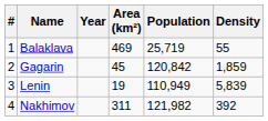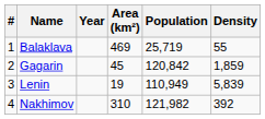 <table class="wikitable">
 <tr>
 <th>#</th>
 <th>Name</th>
 <th>Year</th>
 <th>Area<br>(km²)</th>
 <th>Population</th>
 <th>Density</th>
 </tr>
 <tr>
 <td>1</td>
 <td><a href='#'>Balaklava</a></td>
 <td></td>
 <td>469</td>
 <td>25,719</td>
 <td>55</td>
 </tr>
 <tr>
 <td>2</td>
 <td><a href='#'>Gagarin</a></td>
 <td></td>
 <td>45</td>
 <td>120,842</td>
 <td>1,859</td>
 </tr>
 <tr>
 <td>3</td>
 <td><a href='#'>Lenin</a></td>
 <td></td>
 <td>19</td>
 <td>110,949</td>
 <td>5,839</td>
 </tr>
 <tr>
 <td>4</td>
 <td><a href='#'>Nakhimov</a></td>
 <td></td>
-<td>311</td>
+<td>310</td>
 <td>121,982</td>
 <td>392</td>
 </tr>
 </table>
